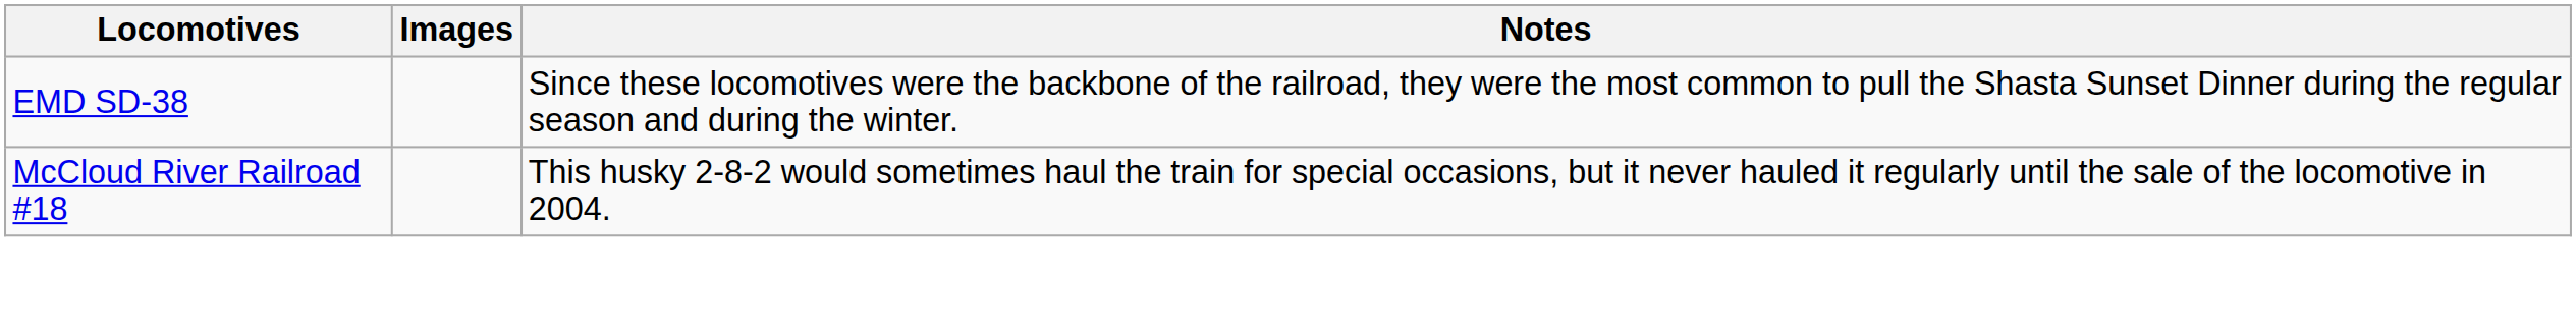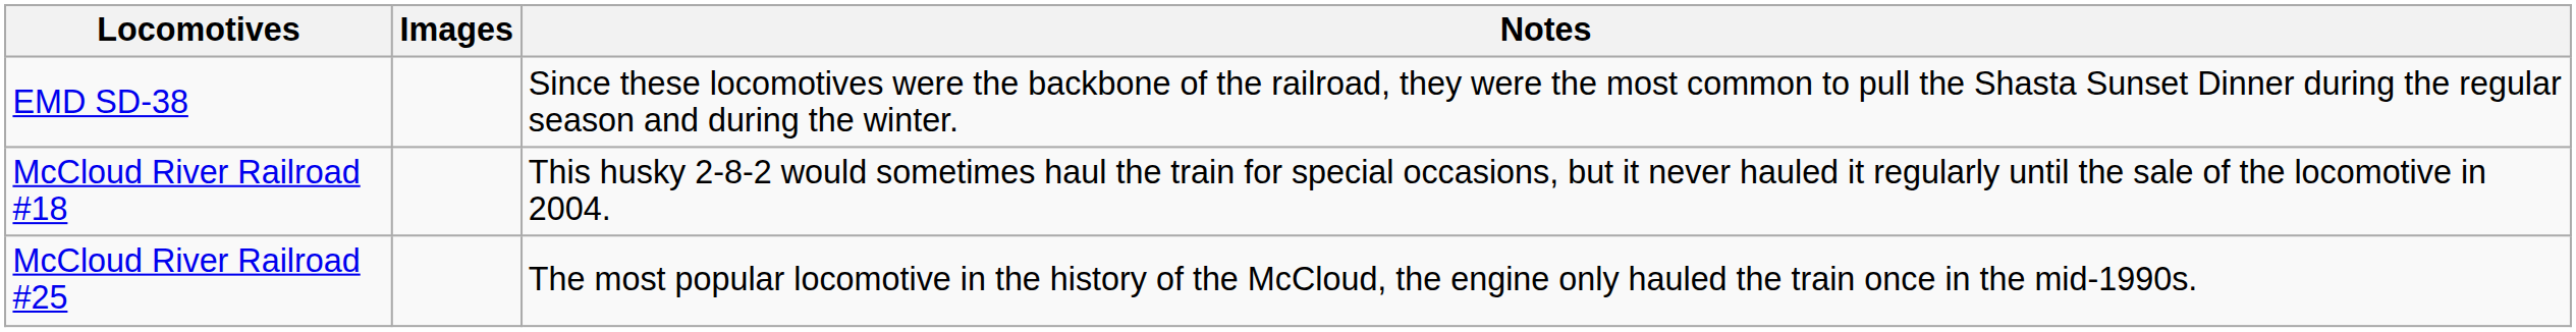 <table class="wikitable">
 <tr>
 <th>Locomotives</th>
 <th>Images</th>
 <th>Notes</th>
 </tr>
 <tr>
 <td><a href='#'>EMD SD-38</a></td>
 <td></td>
 <td>Since these locomotives were the backbone of the railroad, they were the most common to pull the Shasta Sunset Dinner during the regular season and during the winter.</td>
 </tr>
 <tr>
 <td><a href='#'>McCloud River Railroad #18</a></td>
 <td></td>
 <td>This husky 2-8-2 would sometimes haul the train for special occasions, but it never hauled it regularly until the sale of the locomotive in 2004.</td>
 </tr>
+<tr>
+<td><a href='#'>McCloud River Railroad #25</a></td>
+<td></td>
+<td>The most popular locomotive in the history of the McCloud, the engine only hauled the train once in the mid-1990s.</td>
+</tr>
 </table>
